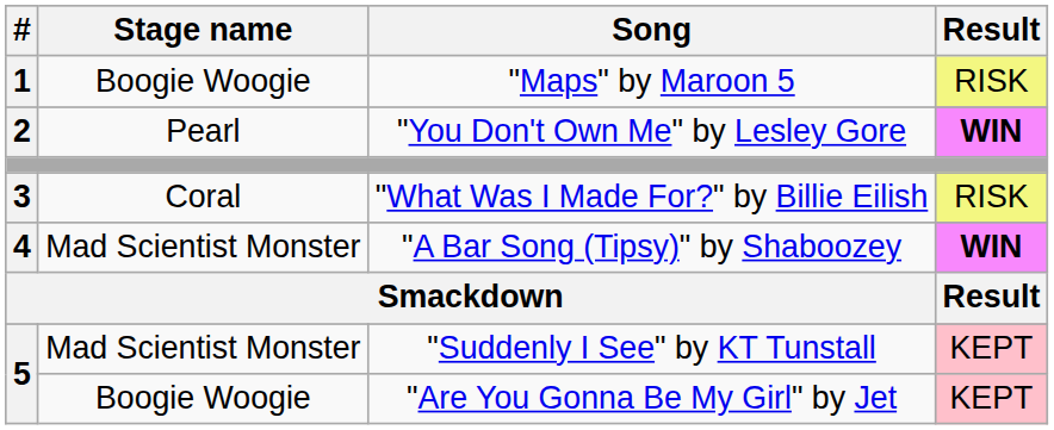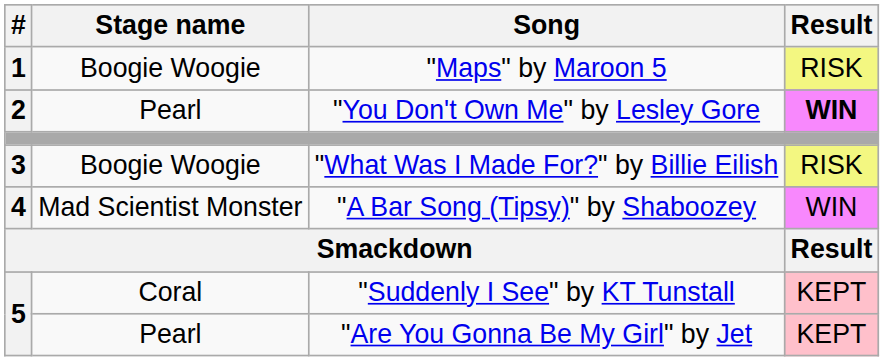 <table class="wikitable plainrowheaders" style="text-align: center;">
 <tr>
 <th>#</th>
 <th>Stage name</th>
 <th>Song</th>
 <th>Result</th>
 </tr>
 <tr>
 <th>1</th>
 <td>Boogie Woogie</td>
 <td>"<a href='#'>Maps</a>" by <a href='#'>Maroon 5</a></td>
 <td bgcolor=#F3F781>RISK</td>
 </tr>
 <tr>
 <th>2</th>
 <td>Pearl</td>
 <td>"<a href='#'>You Don't Own Me</a>" by <a href='#'>Lesley Gore</a></td>
 <td bgcolor=#F888FD><strong>WIN</strong></td>
 </tr>
 <tr>
 <td colspan="4" style="background:darkgray"></td>
 </tr>
 <tr>
 <th>3</th>
-<td>Coral</td>
+<td>Boogie Woogie</td>
 <td>"<a href='#'>What Was I Made For?</a>" by <a href='#'>Billie Eilish</a></td>
 <td bgcolor=#F3F781>RISK</td>
 </tr>
 <tr>
 <th>4</th>
 <td>Mad Scientist Monster</td>
 <td>"<a href='#'>A Bar Song (Tipsy)</a>" by <a href='#'>Shaboozey</a></td>
-<td bgcolor=#F888FD><strong>WIN</strong></td>
+<td bgcolor=#F888FD>WIN</td>
 </tr>
 <tr>
 <th colspan=3>Smackdown</th>
 <th>Result</th>
 </tr>
 <tr>
 <th rowspan=4>5</th>
-<td>Mad Scientist Monster</td>
+<td>Coral</td>
 <td>"<a href='#'>Suddenly I See</a>" by <a href='#'>KT Tunstall</a></td>
 <td bgcolor=pink>KEPT</td>
 </tr>
 <tr>
-<td>Boogie Woogie</td>
+<td>Pearl</td>
 <td>"<a href='#'>Are You Gonna Be My Girl</a>" by <a href='#'>Jet</a></td>
 <td bgcolor=pink>KEPT</td>
 </tr>
 </table>
